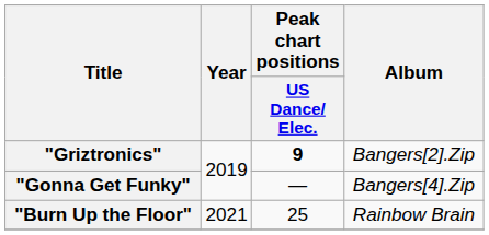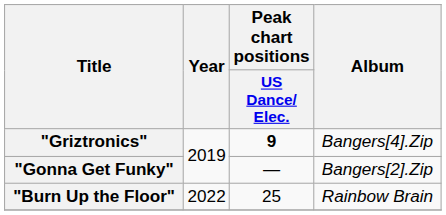 <table class="wikitable plainrowheaders" style="text-align:center;">
 <tr>
 <th scope="col" rowspan="2" style="width:10em;">Title</th>
 <th scope="col" rowspan="2" style="width:1em;">Year</th>
 <th scope="col" colspan="1">Peak chart positions</th>
 <th scope="col" rowspan="2" style="width:7em;">Album</th>
 </tr>
 <tr>
 <th scope="col" style="width:2.5em;font-size:90%;"><a href='#'>US<br>Dance/<br>Elec.</a><br></th>
 </tr>
 <tr>
 <th scope="row">"Griztronics"<br></th>
 <td rowspan="2">2019</td>
 <td><strong>9</strong></td>
-<td><em>Bangers[2].Zip</em></td>
+<td><em>Bangers[4].Zip</em></td>
 </tr>
 <tr>
 <th scope="row">"Gonna Get Funky"</th>
 <td>—</td>
-<td><em>Bangers[4].Zip</em></td>
+<td><em>Bangers[2].Zip</em></td>
 </tr>
 <tr>
 <th scope="row">"Burn Up the Floor"<br></th>
-<td>2021</td>
+<td>2022</td>
 <td>25</td>
 <td><em>Rainbow Brain</em></td>
 </tr>
 <tr>
 </tr>
 </table>
